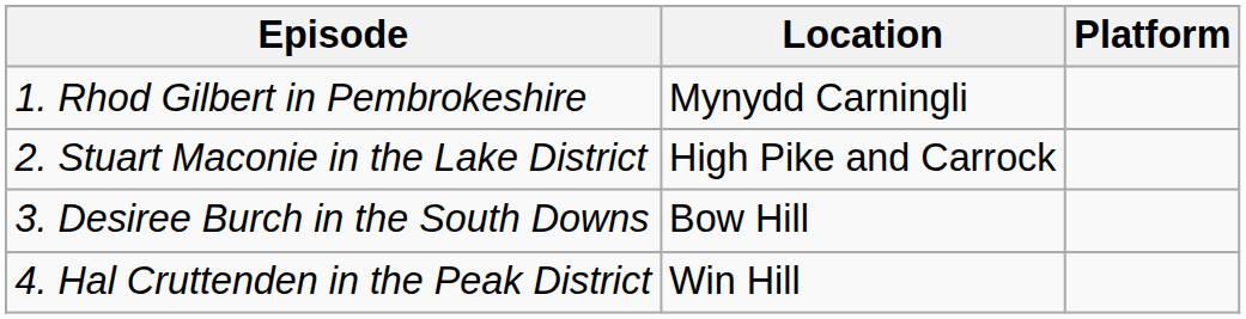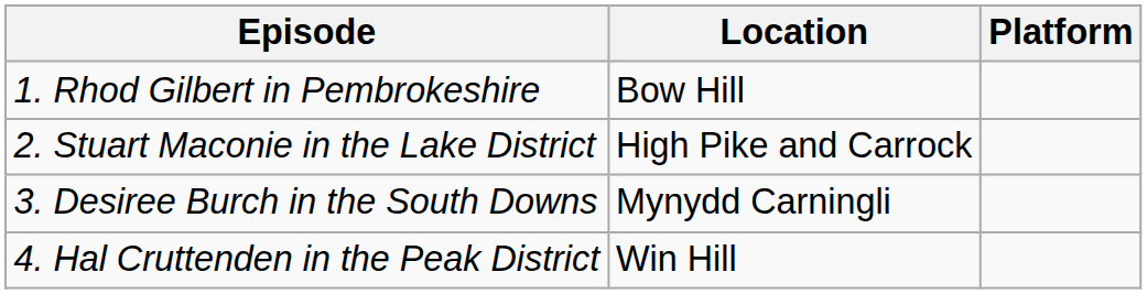 <table class="wikitable sortable">
 <tr>
 <th>Episode</th>
 <th>Location</th>
 <th>Platform</th>
 </tr>
 <tr>
 <td><em>1. Rhod Gilbert in Pembrokeshire</em></td>
-<td>Mynydd Carningli</td>
+<td>Bow Hill</td>
 <td></td>
 </tr>
 <tr>
 <td><em>2. Stuart Maconie in the Lake District</em></td>
 <td>High Pike and Carrock</td>
 <td></td>
 </tr>
 <tr>
 <td><em>3. Desiree Burch in the South Downs</em></td>
-<td>Bow Hill</td>
+<td>Mynydd Carningli</td>
 <td></td>
 </tr>
 <tr>
 <td><em>4. Hal Cruttenden in the Peak District</em></td>
 <td>Win Hill</td>
 <td></td>
 </tr>
 </table>
